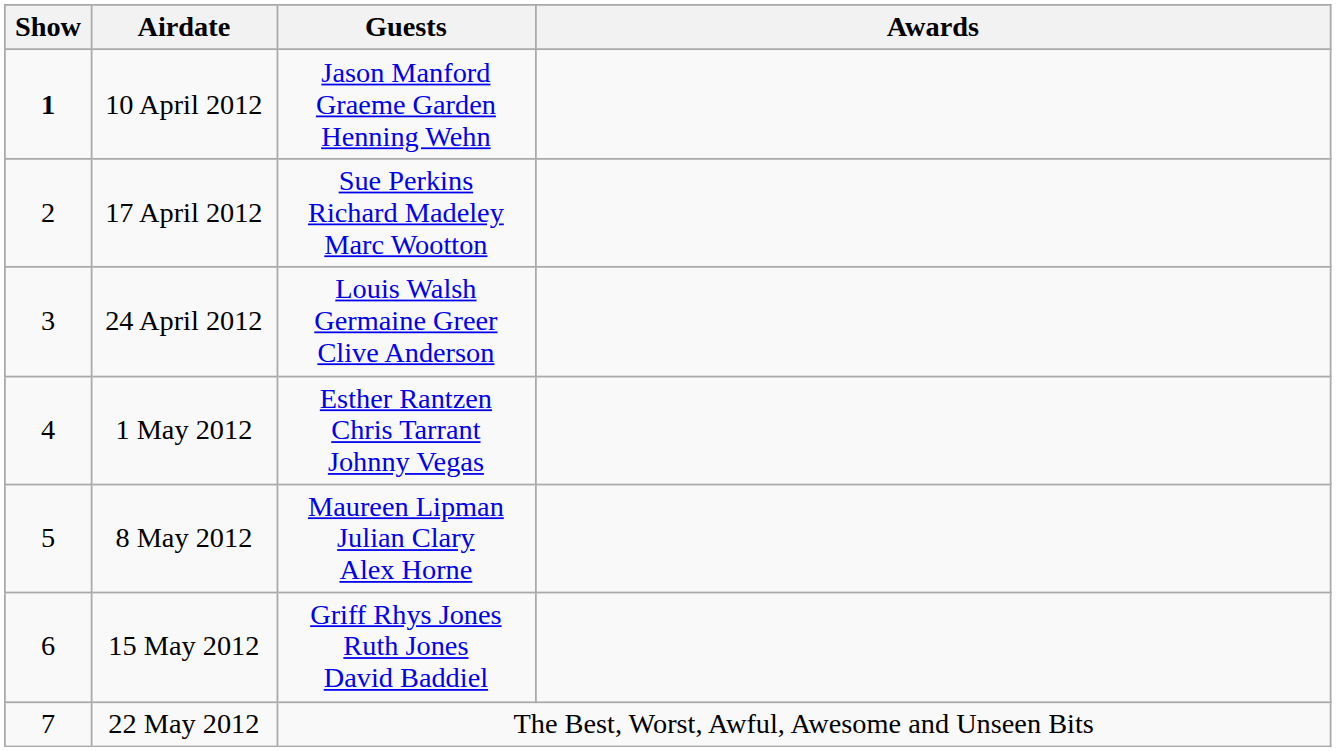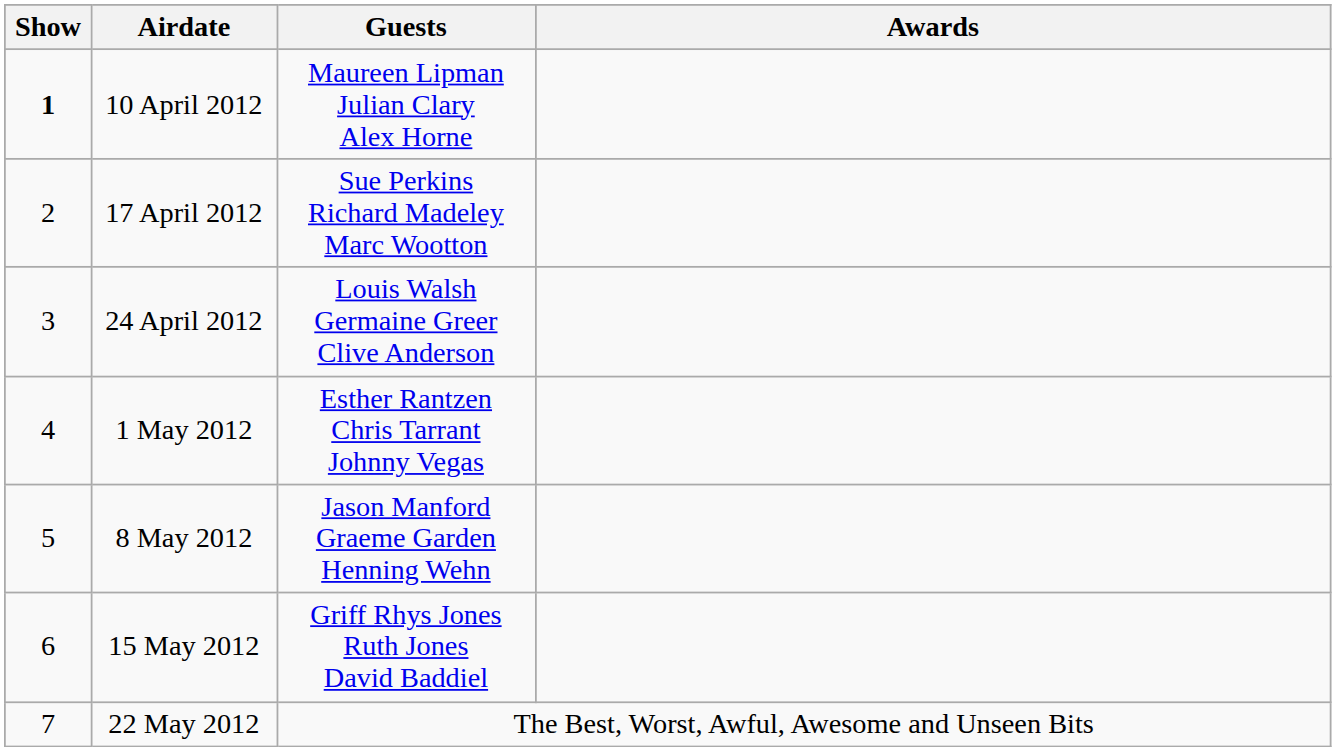 <table class="wikitable" style="text-align:center; width:750px;">
 <tr>
 <th>Show</th>
 <th>Airdate</th>
 <th>Guests</th>
 <th width="60%">Awards</th>
 </tr>
 <tr>
 <td><strong>1</strong></td>
 <td>10 April 2012</td>
-<td><a href='#'>Jason Manford</a><br><a href='#'>Graeme Garden</a><br><a href='#'>Henning Wehn</a></td>
+<td><a href='#'>Maureen Lipman</a><br><a href='#'>Julian Clary</a><br><a href='#'>Alex Horne</a></td>
 <td></td>
 </tr>
 <tr>
 <td>2</td>
 <td>17 April 2012</td>
 <td><a href='#'>Sue Perkins</a><br><a href='#'>Richard Madeley</a><br><a href='#'>Marc Wootton</a></td>
 <td></td>
 </tr>
 <tr>
 <td>3</td>
 <td>24 April 2012</td>
 <td><a href='#'>Louis Walsh</a><br><a href='#'>Germaine Greer</a><br><a href='#'>Clive Anderson</a></td>
 <td></td>
 </tr>
 <tr>
 <td>4</td>
 <td>1 May 2012</td>
 <td><a href='#'>Esther Rantzen</a><br><a href='#'>Chris Tarrant</a><br><a href='#'>Johnny Vegas</a></td>
 <td></td>
 </tr>
 <tr>
 <td>5</td>
 <td>8 May 2012</td>
-<td><a href='#'>Maureen Lipman</a><br><a href='#'>Julian Clary</a><br><a href='#'>Alex Horne</a></td>
+<td><a href='#'>Jason Manford</a><br><a href='#'>Graeme Garden</a><br><a href='#'>Henning Wehn</a></td>
 <td></td>
 </tr>
 <tr>
 <td>6</td>
 <td>15 May 2012</td>
 <td><a href='#'>Griff Rhys Jones</a><br><a href='#'>Ruth Jones</a><br><a href='#'>David Baddiel</a></td>
 <td></td>
 </tr>
 <tr>
 <td>7</td>
 <td>22 May 2012</td>
 <td colspan="2">The Best, Worst, Awful, Awesome and Unseen Bits</td>
 </tr>
 </table>
